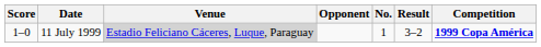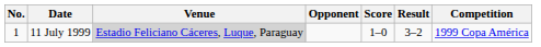 <table class="wikitable sortable">
 <tr>
-<th scope="col">Score</th>
+<th scope="col">No.</th>
 <th scope="col">Date</th>
 <th scope="col">Venue</th>
 <th scope="col">Opponent</th>
-<th scope="col">No.</th>
+<th scope="col">Score</th>
 <th scope="col">Result</th>
 <th scope="col">Competition</th>
 </tr>
 <tr>
-<td style="text-align:center">1–0</td>
+<td style="text-align:center">1</td>
 <td>11 July 1999</td>
 <td style="background: lightgrey;"><a href='#'>Estadio Feliciano Cáceres</a>, <a href='#'>Luque</a>, Paraguay</td>
 <td></td>
-<td style="text-align:center">1</td>
+<td style="text-align:center">1–0</td>
 <td style="text-align:center">3–2</td>
-<td><strong><a href='#'>1999 Copa América</a></strong></td>
+<td><a href='#'>1999 Copa América</a></td>
 </tr>
 </table>
